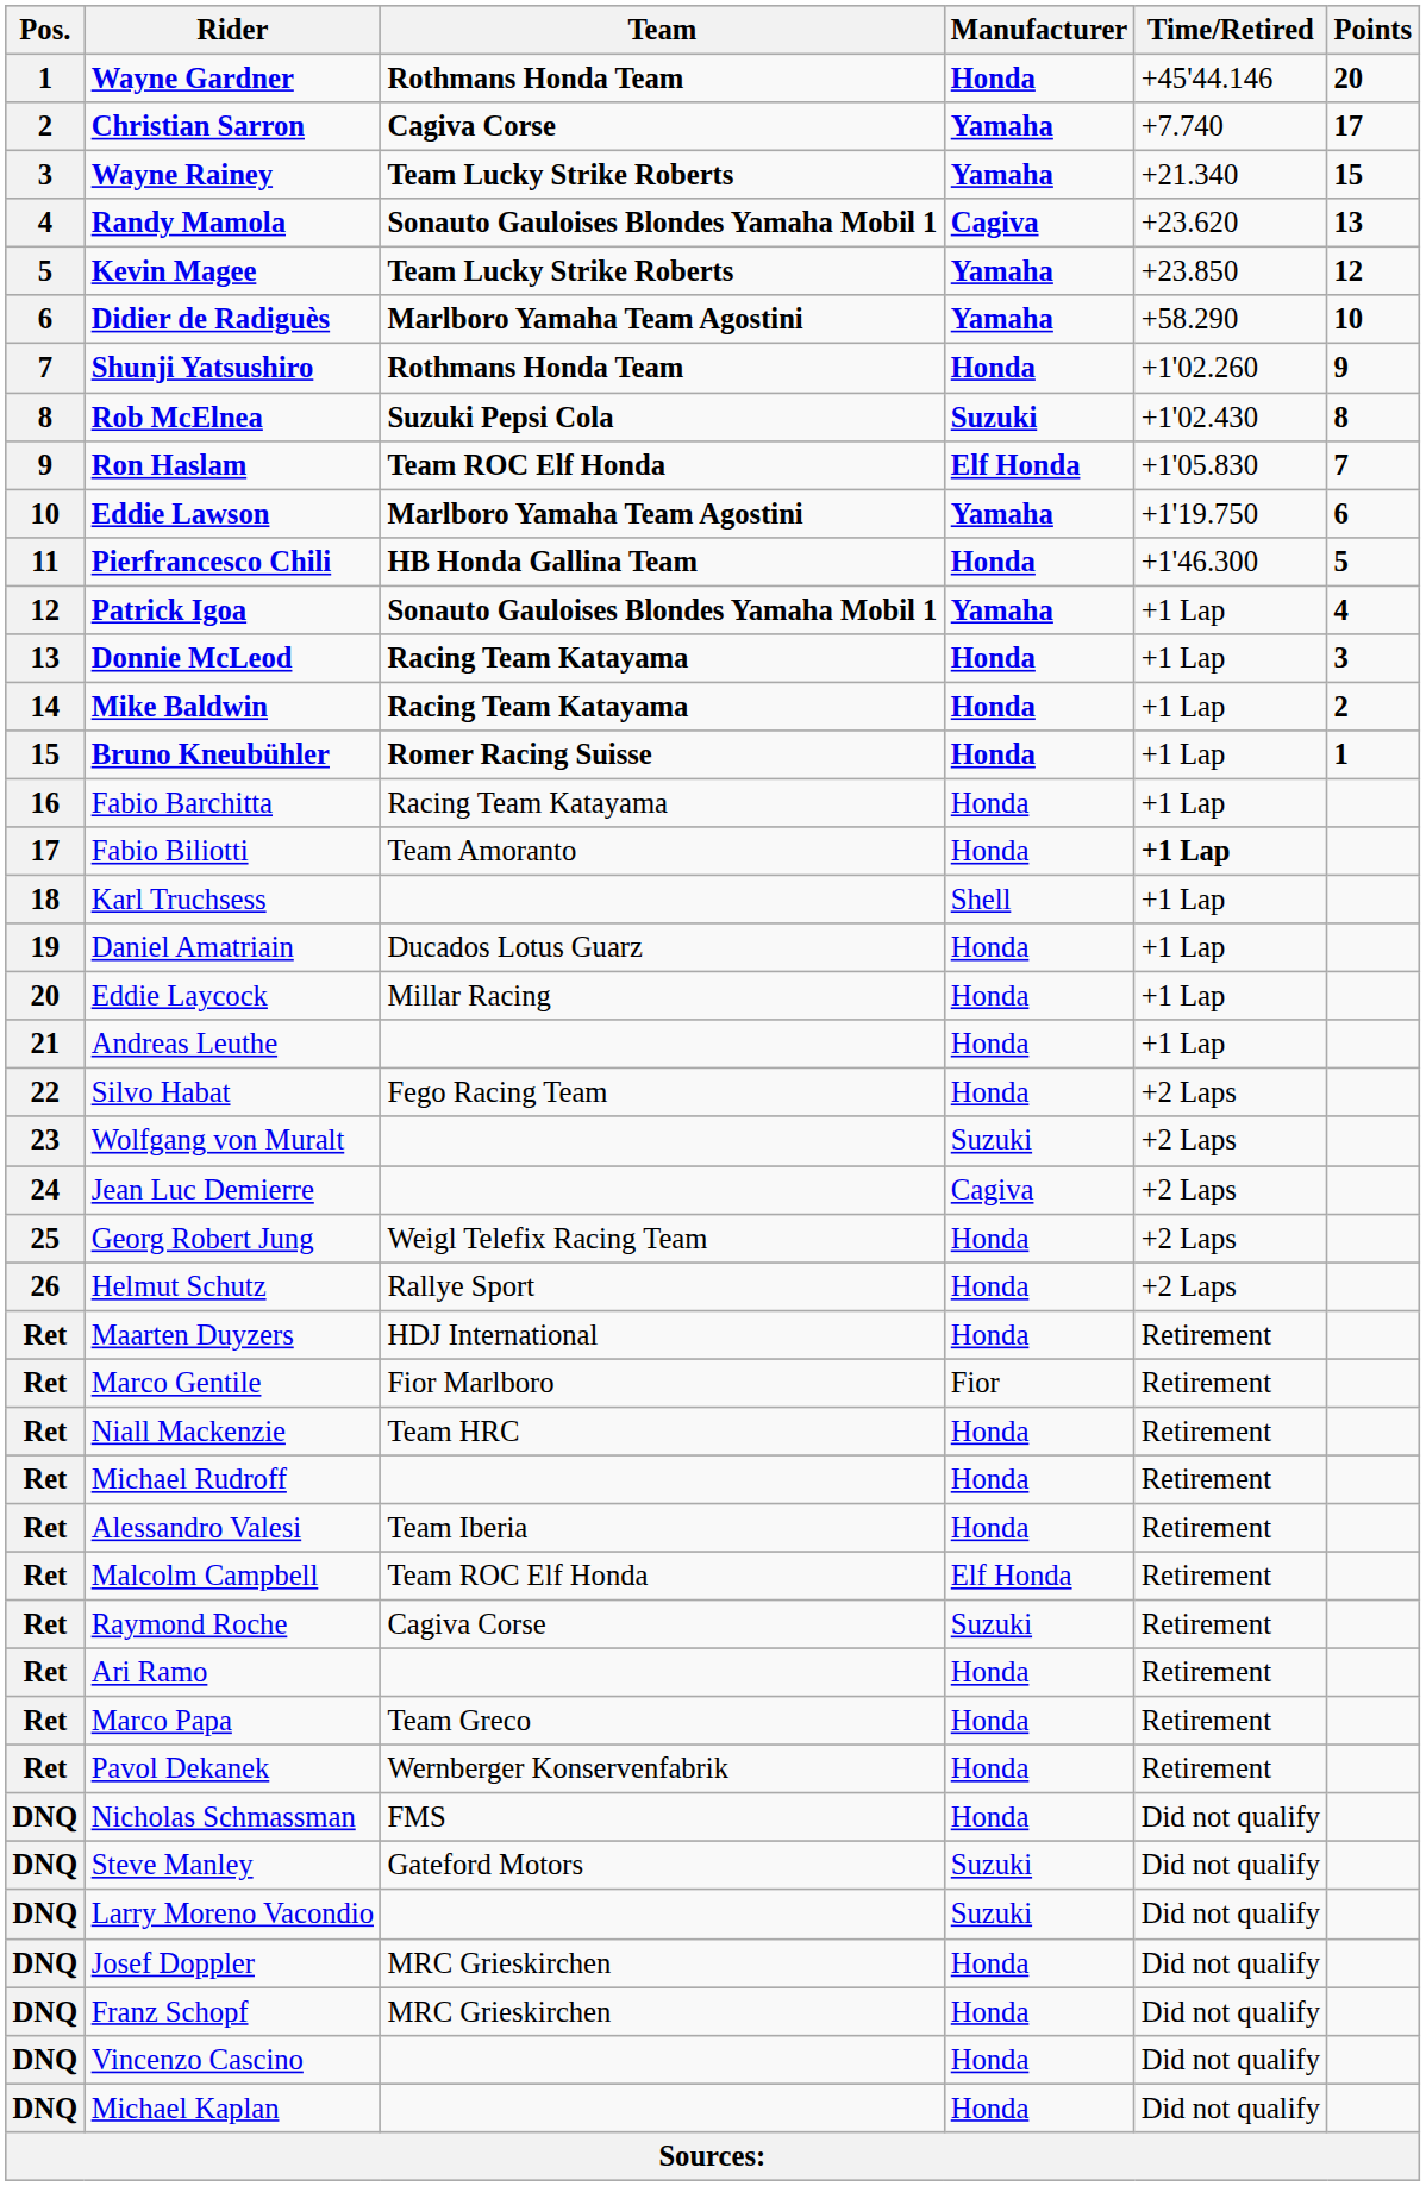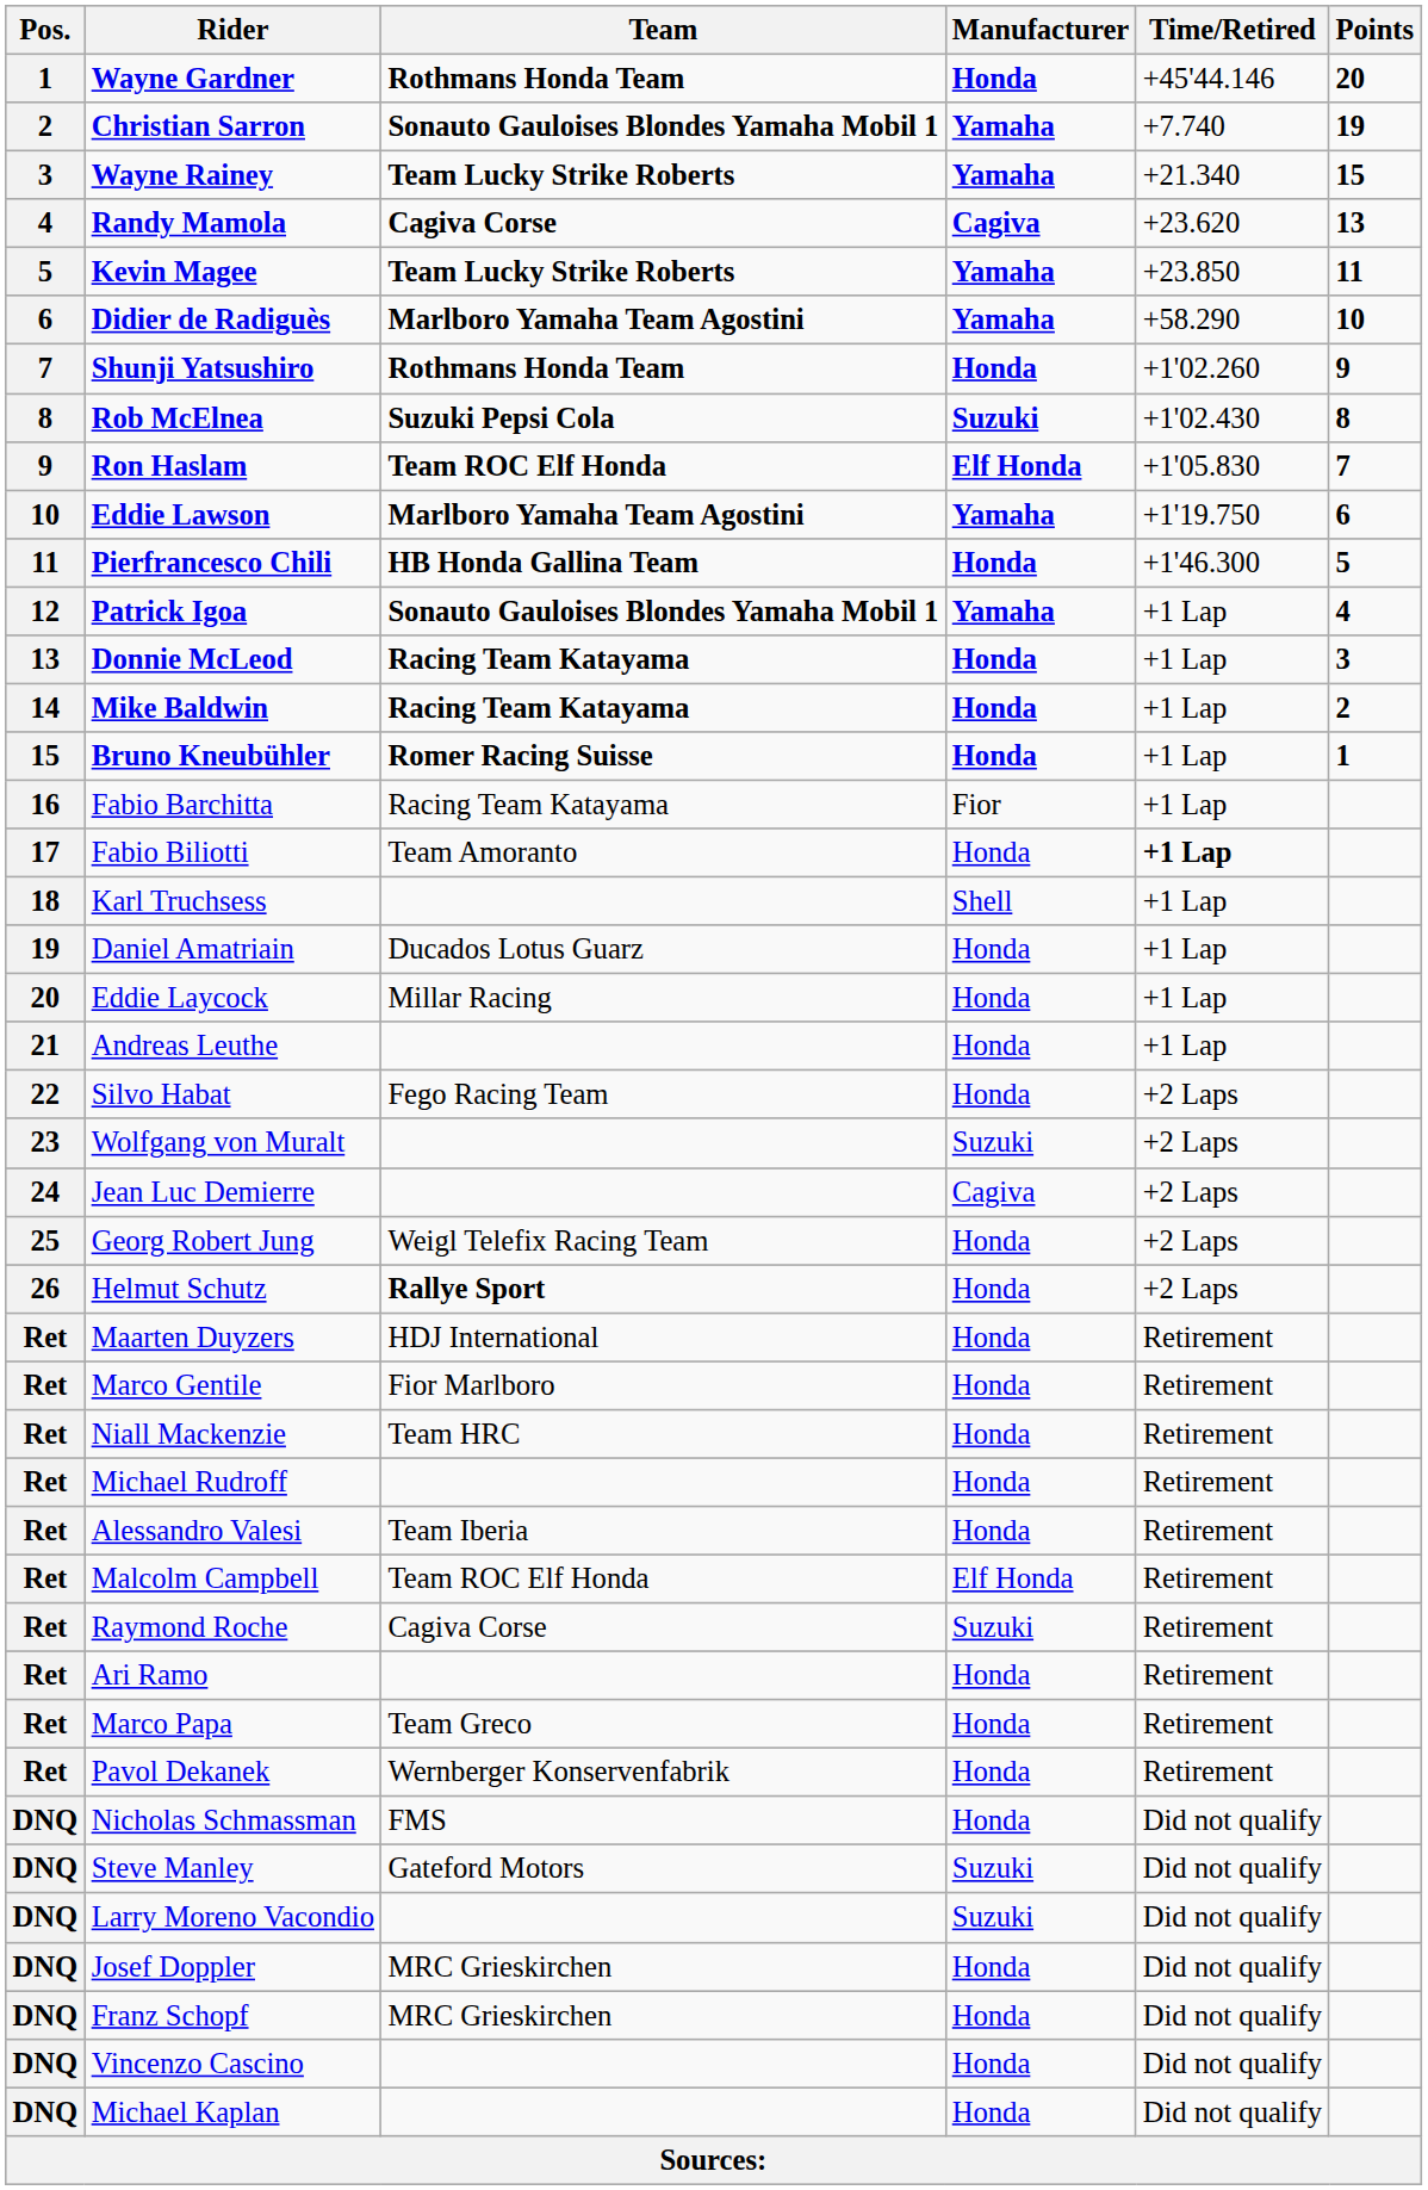 <table class="wikitable" style="font-size: 95%;">
 <tr>
 <th>Pos.</th>
 <th>Rider</th>
 <th>Team</th>
 <th>Manufacturer</th>
 <th>Time/Retired</th>
 <th>Points</th>
 </tr>
 <tr>
 <th>1</th>
 <td> <strong><a href='#'>Wayne Gardner</a></strong></td>
 <td><strong>Rothmans Honda Team</strong></td>
 <td><strong><a href='#'>Honda</a></strong></td>
 <td>+45'44.146</td>
 <td><strong>20</strong></td>
 </tr>
 <tr>
 <th>2</th>
 <td> <strong><a href='#'>Christian Sarron</a></strong></td>
-<td><strong>Cagiva Corse</strong></td>
+<td><strong>Sonauto Gauloises Blondes Yamaha Mobil 1</strong></td>
 <td><strong><a href='#'>Yamaha</a></strong></td>
 <td>+7.740</td>
-<td><strong>17</strong></td>
+<td><strong>19</strong></td>
 </tr>
 <tr>
 <th>3</th>
 <td> <strong><a href='#'>Wayne Rainey</a></strong></td>
 <td><strong>Team Lucky Strike Roberts</strong></td>
 <td><strong><a href='#'>Yamaha</a></strong></td>
 <td>+21.340</td>
 <td><strong>15</strong></td>
 </tr>
 <tr>
 <th>4</th>
 <td> <strong><a href='#'>Randy Mamola</a></strong></td>
-<td><strong>Sonauto Gauloises Blondes Yamaha Mobil 1</strong></td>
+<td><strong>Cagiva Corse</strong></td>
 <td><strong><a href='#'>Cagiva</a></strong></td>
 <td>+23.620</td>
 <td><strong>13</strong></td>
 </tr>
 <tr>
 <th>5</th>
 <td> <strong><a href='#'>Kevin Magee</a></strong></td>
 <td><strong>Team Lucky Strike Roberts</strong></td>
 <td><strong><a href='#'>Yamaha</a></strong></td>
 <td>+23.850</td>
-<td><strong>12</strong></td>
+<td><strong>11</strong></td>
 </tr>
 <tr>
 <th>6</th>
 <td> <strong><a href='#'>Didier de Radiguès</a></strong></td>
 <td><strong>Marlboro Yamaha Team Agostini</strong></td>
 <td><strong><a href='#'>Yamaha</a></strong></td>
 <td>+58.290</td>
 <td><strong>10</strong></td>
 </tr>
 <tr>
 <th>7</th>
 <td> <strong><a href='#'>Shunji Yatsushiro</a></strong></td>
 <td><strong>Rothmans Honda Team</strong></td>
 <td><strong><a href='#'>Honda</a></strong></td>
 <td>+1'02.260</td>
 <td><strong>9</strong></td>
 </tr>
 <tr>
 <th>8</th>
 <td> <strong><a href='#'>Rob McElnea</a></strong></td>
 <td><strong>Suzuki Pepsi Cola</strong></td>
 <td><strong><a href='#'>Suzuki</a></strong></td>
 <td>+1'02.430</td>
 <td><strong>8</strong></td>
 </tr>
 <tr>
 <th>9</th>
 <td> <strong><a href='#'>Ron Haslam</a></strong></td>
 <td><strong>Team ROC Elf Honda</strong></td>
 <td><strong><a href='#'>Elf Honda</a></strong></td>
 <td>+1'05.830</td>
 <td><strong>7</strong></td>
 </tr>
 <tr>
 <th>10</th>
 <td> <strong><a href='#'>Eddie Lawson</a></strong></td>
 <td><strong>Marlboro Yamaha Team Agostini</strong></td>
 <td><strong><a href='#'>Yamaha</a></strong></td>
 <td>+1'19.750</td>
 <td><strong>6</strong></td>
 </tr>
 <tr>
 <th>11</th>
 <td> <strong><a href='#'>Pierfrancesco Chili</a></strong></td>
 <td><strong>HB Honda Gallina Team</strong></td>
 <td><strong><a href='#'>Honda</a></strong></td>
 <td>+1'46.300</td>
 <td><strong>5</strong></td>
 </tr>
 <tr>
 <th>12</th>
 <td> <strong><a href='#'>Patrick Igoa</a></strong></td>
 <td><strong>Sonauto Gauloises Blondes Yamaha Mobil 1</strong></td>
 <td><strong><a href='#'>Yamaha</a></strong></td>
 <td>+1 Lap</td>
 <td><strong>4</strong></td>
 </tr>
 <tr>
 <th>13</th>
 <td> <strong><a href='#'>Donnie McLeod</a></strong></td>
 <td><strong>Racing Team Katayama</strong></td>
 <td><strong><a href='#'>Honda</a></strong></td>
 <td>+1 Lap</td>
 <td><strong>3</strong></td>
 </tr>
 <tr>
 <th>14</th>
 <td> <strong><a href='#'>Mike Baldwin</a></strong></td>
 <td><strong>Racing Team Katayama</strong></td>
 <td><strong><a href='#'>Honda</a></strong></td>
 <td>+1 Lap</td>
 <td><strong>2</strong></td>
 </tr>
 <tr>
 <th>15</th>
 <td> <strong><a href='#'>Bruno Kneubühler</a></strong></td>
 <td><strong>Romer Racing Suisse</strong></td>
 <td><strong><a href='#'>Honda</a></strong></td>
 <td>+1 Lap</td>
 <td><strong>1</strong></td>
 </tr>
 <tr>
 <th>16</th>
 <td> <a href='#'>Fabio Barchitta</a></td>
 <td>Racing Team Katayama</td>
-<td><a href='#'>Honda</a></td>
+<td>Fior</td>
 <td>+1 Lap</td>
 <td></td>
 </tr>
 <tr>
 <th>17</th>
 <td> <a href='#'>Fabio Biliotti</a></td>
 <td>Team Amoranto</td>
 <td><a href='#'>Honda</a></td>
 <td><strong>+1 Lap</strong></td>
 <td></td>
 </tr>
 <tr>
 <th>18</th>
 <td> <a href='#'>Karl Truchsess</a></td>
 <td></td>
 <td><a href='#'>Shell</a></td>
 <td>+1 Lap</td>
 <td></td>
 </tr>
 <tr>
 <th>19</th>
 <td> <a href='#'>Daniel Amatriain</a></td>
 <td>Ducados Lotus Guarz</td>
 <td><a href='#'>Honda</a></td>
 <td>+1 Lap</td>
 <td></td>
 </tr>
 <tr>
 <th>20</th>
 <td> <a href='#'>Eddie Laycock</a></td>
 <td>Millar Racing</td>
 <td><a href='#'>Honda</a></td>
 <td>+1 Lap</td>
 <td></td>
 </tr>
 <tr>
 <th>21</th>
 <td> <a href='#'>Andreas Leuthe</a></td>
 <td></td>
 <td><a href='#'>Honda</a></td>
 <td>+1 Lap</td>
 <td></td>
 </tr>
 <tr>
 <th>22</th>
 <td> <a href='#'>Silvo Habat</a></td>
 <td>Fego Racing Team</td>
 <td><a href='#'>Honda</a></td>
 <td>+2 Laps</td>
 <td></td>
 </tr>
 <tr>
 <th>23</th>
 <td> <a href='#'>Wolfgang von Muralt</a></td>
 <td></td>
 <td><a href='#'>Suzuki</a></td>
 <td>+2 Laps</td>
 <td></td>
 </tr>
 <tr>
 <th>24</th>
 <td> <a href='#'>Jean Luc Demierre</a></td>
 <td></td>
 <td><a href='#'>Cagiva</a></td>
 <td>+2 Laps</td>
 <td></td>
 </tr>
 <tr>
 <th>25</th>
 <td> <a href='#'>Georg Robert Jung</a></td>
 <td>Weigl Telefix Racing Team</td>
 <td><a href='#'>Honda</a></td>
 <td>+2 Laps</td>
 <td></td>
 </tr>
 <tr>
 <th>26</th>
 <td> <a href='#'>Helmut Schutz</a></td>
-<td>Rallye Sport</td>
+<td><strong>Rallye Sport</strong></td>
 <td><a href='#'>Honda</a></td>
 <td>+2 Laps</td>
 <td></td>
 </tr>
 <tr>
 <th>Ret</th>
 <td> <a href='#'>Maarten Duyzers</a></td>
 <td>HDJ International</td>
 <td><a href='#'>Honda</a></td>
 <td>Retirement</td>
 <td></td>
 </tr>
 <tr>
 <th>Ret</th>
 <td> <a href='#'>Marco Gentile</a></td>
 <td>Fior Marlboro</td>
-<td>Fior</td>
+<td><a href='#'>Honda</a></td>
 <td>Retirement</td>
 <td></td>
 </tr>
 <tr>
 <th>Ret</th>
 <td> <a href='#'>Niall Mackenzie</a></td>
 <td>Team HRC</td>
 <td><a href='#'>Honda</a></td>
 <td>Retirement</td>
 <td></td>
 </tr>
 <tr>
 <th>Ret</th>
 <td> <a href='#'>Michael Rudroff</a></td>
 <td></td>
 <td><a href='#'>Honda</a></td>
 <td>Retirement</td>
 <td></td>
 </tr>
 <tr>
 <th>Ret</th>
 <td> <a href='#'>Alessandro Valesi</a></td>
 <td>Team Iberia</td>
 <td><a href='#'>Honda</a></td>
 <td>Retirement</td>
 <td></td>
 </tr>
 <tr>
 <th>Ret</th>
 <td> <a href='#'>Malcolm Campbell</a></td>
 <td>Team ROC Elf Honda</td>
 <td><a href='#'>Elf Honda</a></td>
 <td>Retirement</td>
 <td></td>
 </tr>
 <tr>
 <th>Ret</th>
 <td> <a href='#'>Raymond Roche</a></td>
 <td>Cagiva Corse</td>
 <td><a href='#'>Suzuki</a></td>
 <td>Retirement</td>
 <td></td>
 </tr>
 <tr>
 <th>Ret</th>
 <td> <a href='#'>Ari Ramo</a></td>
 <td></td>
 <td><a href='#'>Honda</a></td>
 <td>Retirement</td>
 <td></td>
 </tr>
 <tr>
 <th>Ret</th>
 <td> <a href='#'>Marco Papa</a></td>
 <td>Team Greco</td>
 <td><a href='#'>Honda</a></td>
 <td>Retirement</td>
 <td></td>
 </tr>
 <tr>
 <th>Ret</th>
 <td> <a href='#'>Pavol Dekanek</a></td>
 <td>Wernberger Konservenfabrik</td>
 <td><a href='#'>Honda</a></td>
 <td>Retirement</td>
 <td></td>
 </tr>
 <tr>
 <th>DNQ</th>
 <td> <a href='#'>Nicholas Schmassman</a></td>
 <td>FMS</td>
 <td><a href='#'>Honda</a></td>
 <td>Did not qualify</td>
 <td></td>
 </tr>
 <tr>
 <th>DNQ</th>
 <td> <a href='#'>Steve Manley</a></td>
 <td>Gateford Motors</td>
 <td><a href='#'>Suzuki</a></td>
 <td>Did not qualify</td>
 <td></td>
 </tr>
 <tr>
 <th>DNQ</th>
 <td> <a href='#'>Larry Moreno Vacondio</a></td>
 <td></td>
 <td><a href='#'>Suzuki</a></td>
 <td>Did not qualify</td>
 <td></td>
 </tr>
 <tr>
 <th>DNQ</th>
 <td> <a href='#'>Josef Doppler</a></td>
 <td>MRC Grieskirchen</td>
 <td><a href='#'>Honda</a></td>
 <td>Did not qualify</td>
 <td></td>
 </tr>
 <tr>
 <th>DNQ</th>
 <td> <a href='#'>Franz Schopf</a></td>
 <td>MRC Grieskirchen</td>
 <td><a href='#'>Honda</a></td>
 <td>Did not qualify</td>
 <td></td>
 </tr>
 <tr>
 <th>DNQ</th>
 <td> <a href='#'>Vincenzo Cascino</a></td>
 <td></td>
 <td><a href='#'>Honda</a></td>
 <td>Did not qualify</td>
 <td></td>
 </tr>
 <tr>
 <th>DNQ</th>
 <td> <a href='#'>Michael Kaplan</a></td>
 <td></td>
 <td><a href='#'>Honda</a></td>
 <td>Did not qualify</td>
 <td></td>
 </tr>
 <tr>
 <th colspan=8>Sources:</th>
 </tr>
 </table>
